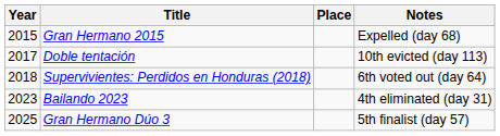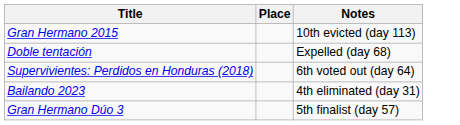 <table class="wikitable";>
 <tr>
-<th>Year</th>
 <th>Title</th>
 <th>Place</th>
 <th>Notes</th>
 </tr>
 <tr>
-<td>2015</td>
 <td> <em><a href='#'>Gran Hermano 2015</a></em></td>
+<td></td>
+<td>10th evicted (day 113)</td>
+</tr>
+<tr>
+<td> <em><a href='#'>Doble tentación</a></em></td>
 <td></td>
 <td>Expelled (day 68)</td>
 </tr>
 <tr>
-<td>2017</td>
-<td> <em><a href='#'>Doble tentación</a></em></td>
-<td></td>
-<td>10th evicted (day 113)</td>
-</tr>
-<tr>
-<td>2018</td>
 <td> <em><a href='#'>Supervivientes: Perdidos en Honduras (2018)</a></em></td>
 <td></td>
 <td>6th voted out (day 64)</td>
 </tr>
 <tr>
-<td>2023</td>
 <td> <em><a href='#'>Bailando 2023</a></em></td>
 <td></td>
 <td>4th eliminated (day 31)</td>
 </tr>
 <tr>
-<td>2025</td>
 <td> <em><a href='#'>Gran Hermano Dúo 3</a></em></td>
 <td></td>
 <td>5th finalist (day 57)</td>
 </tr>
 </table>
